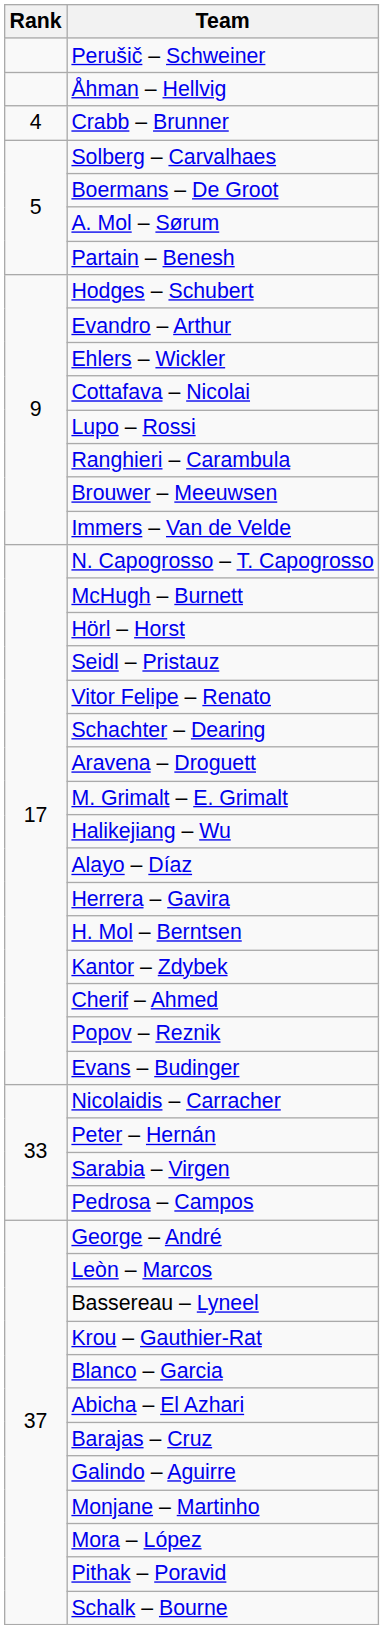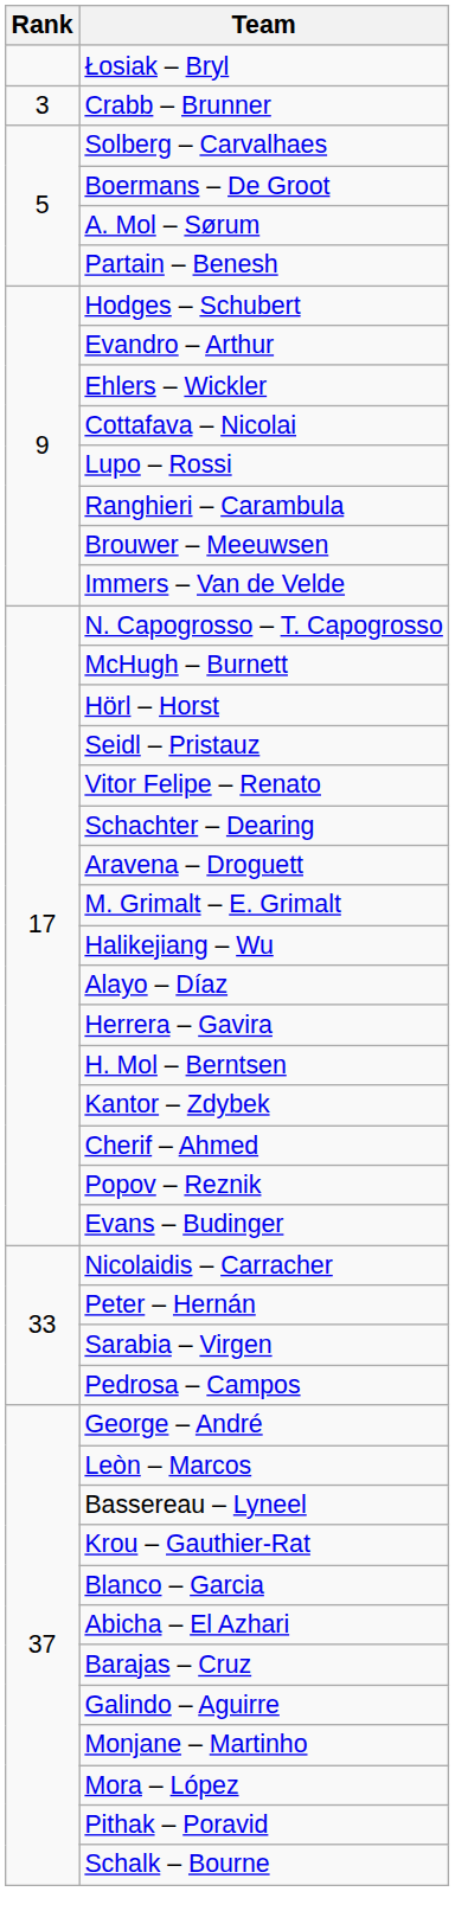 <table class="wikitable">
 <tr>
 <th>Rank</th>
 <th>Team</th>
 </tr>
 <tr>
 <td style="text-align: center;"></td>
-<td> <a href='#'>Perušič</a> – <a href='#'>Schweiner</a></td>
+<td> <a href='#'>Łosiak</a> – <a href='#'>Bryl</a></td>
 </tr>
 <tr>
-<td style="text-align: center;"></td>
-<td> <a href='#'>Åhman</a> – <a href='#'>Hellvig</a></td>
-</tr>
-<tr>
-<td style="text-align: center;">4</td>
+<td style="text-align: center;">3</td>
 <td> <a href='#'>Crabb</a> – <a href='#'>Brunner</a></td>
 </tr>
 <tr>
 <td style="text-align: center;" rowspan=4>5</td>
 <td> <a href='#'>Solberg</a> – <a href='#'>Carvalhaes</a></td>
 </tr>
 <tr>
 <td> <a href='#'>Boermans</a> – <a href='#'>De Groot</a></td>
 </tr>
 <tr>
 <td> <a href='#'>A. Mol</a> – <a href='#'>Sørum</a></td>
 </tr>
 <tr>
 <td> <a href='#'>Partain</a> – <a href='#'>Benesh</a></td>
 </tr>
 <tr>
 <td style="text-align: center;" rowspan=8>9</td>
 <td> <a href='#'>Hodges</a> – <a href='#'>Schubert</a></td>
 </tr>
 <tr>
 <td> <a href='#'>Evandro</a> – <a href='#'>Arthur</a></td>
 </tr>
 <tr>
 <td> <a href='#'>Ehlers</a> – <a href='#'>Wickler</a></td>
 </tr>
 <tr>
 <td> <a href='#'>Cottafava</a> – <a href='#'>Nicolai</a></td>
 </tr>
 <tr>
 <td> <a href='#'>Lupo</a> – <a href='#'>Rossi</a></td>
 </tr>
 <tr>
 <td> <a href='#'>Ranghieri</a> – <a href='#'>Carambula</a></td>
 </tr>
 <tr>
 <td> <a href='#'>Brouwer</a> – <a href='#'>Meeuwsen</a></td>
 </tr>
 <tr>
 <td> <a href='#'>Immers</a> – <a href='#'>Van de Velde</a></td>
 </tr>
 <tr>
 <td style="text-align: center;" rowspan=16>17</td>
 <td> <a href='#'>N. Capogrosso</a> – <a href='#'>T. Capogrosso</a></td>
 </tr>
 <tr>
 <td> <a href='#'>McHugh</a> – <a href='#'>Burnett</a></td>
 </tr>
 <tr>
 <td> <a href='#'>Hörl</a> – <a href='#'>Horst</a></td>
 </tr>
 <tr>
 <td> <a href='#'>Seidl</a> – <a href='#'>Pristauz</a></td>
 </tr>
 <tr>
 <td> <a href='#'>Vitor Felipe</a> – <a href='#'>Renato</a></td>
 </tr>
 <tr>
 <td> <a href='#'>Schachter</a> – <a href='#'>Dearing</a></td>
 </tr>
 <tr>
 <td> <a href='#'>Aravena</a> – <a href='#'>Droguett</a></td>
 </tr>
 <tr>
 <td> <a href='#'>M. Grimalt</a> – <a href='#'>E. Grimalt</a></td>
 </tr>
 <tr>
 <td> <a href='#'>Halikejiang</a> – <a href='#'>Wu</a></td>
 </tr>
 <tr>
 <td> <a href='#'>Alayo</a> – <a href='#'>Díaz</a></td>
 </tr>
 <tr>
 <td> <a href='#'>Herrera</a> – <a href='#'>Gavira</a></td>
 </tr>
 <tr>
 <td> <a href='#'>H. Mol</a> – <a href='#'>Berntsen</a></td>
 </tr>
 <tr>
 <td> <a href='#'>Kantor</a> – <a href='#'>Zdybek</a></td>
 </tr>
 <tr>
 <td> <a href='#'>Cherif</a> – <a href='#'>Ahmed</a></td>
 </tr>
 <tr>
 <td> <a href='#'>Popov</a> – <a href='#'>Reznik</a></td>
 </tr>
 <tr>
 <td> <a href='#'>Evans</a> – <a href='#'>Budinger</a></td>
 </tr>
 <tr>
 <td style="text-align: center;" rowspan=4>33</td>
 <td> <a href='#'>Nicolaidis</a> – <a href='#'>Carracher</a></td>
 </tr>
 <tr>
 <td> <a href='#'>Peter</a> – <a href='#'>Hernán</a></td>
 </tr>
 <tr>
 <td> <a href='#'>Sarabia</a> – <a href='#'>Virgen</a></td>
 </tr>
 <tr>
 <td> <a href='#'>Pedrosa</a> – <a href='#'>Campos</a></td>
 </tr>
 <tr>
 <td style="text-align: center;" rowspan=12>37</td>
 <td> <a href='#'>George</a> – <a href='#'>André</a></td>
 </tr>
 <tr>
 <td> <a href='#'>Leòn</a> – <a href='#'>Marcos</a></td>
 </tr>
 <tr>
 <td> Bassereau – <a href='#'>Lyneel</a></td>
 </tr>
 <tr>
 <td> <a href='#'>Krou</a> – <a href='#'>Gauthier-Rat</a></td>
 </tr>
 <tr>
 <td> <a href='#'>Blanco</a> – <a href='#'>Garcia</a></td>
 </tr>
 <tr>
 <td> <a href='#'>Abicha</a> – <a href='#'>El Azhari</a></td>
 </tr>
 <tr>
 <td> <a href='#'>Barajas</a> – <a href='#'>Cruz</a></td>
 </tr>
 <tr>
 <td> <a href='#'>Galindo</a> – <a href='#'>Aguirre</a></td>
 </tr>
 <tr>
 <td> <a href='#'>Monjane</a> – <a href='#'>Martinho</a></td>
 </tr>
 <tr>
 <td> <a href='#'>Mora</a> – <a href='#'>López</a></td>
 </tr>
 <tr>
 <td> <a href='#'>Pithak</a> – <a href='#'>Poravid</a></td>
 </tr>
 <tr>
 <td> <a href='#'>Schalk</a> – <a href='#'>Bourne</a></td>
 </tr>
 </table>
